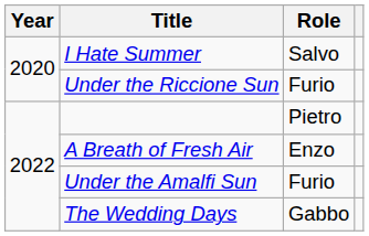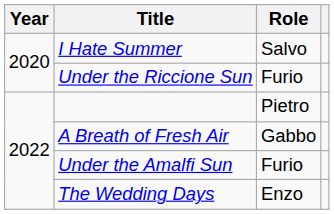 <table class="wikitable plainrowheaders sortable">
 <tr>
 <th>Year</th>
 <th>Title</th>
 <th>Role</th>
 <th class="unsortable"></th>
 </tr>
 <tr>
 <td rowspan="2">2020</td>
 <td><em><a href='#'>I Hate Summer</a></em></td>
 <td>Salvo</td>
 <td></td>
 </tr>
 <tr>
 <td><em><a href='#'>Under the Riccione Sun</a></em></td>
 <td>Furio</td>
 <td></td>
 </tr>
 <tr>
 <td rowspan="4">2022</td>
 <td><em></em></td>
 <td>Pietro</td>
 <td></td>
 </tr>
 <tr>
 <td><em><a href='#'>A Breath of Fresh Air</a></em></td>
-<td>Enzo</td>
+<td>Gabbo</td>
 <td></td>
 </tr>
 <tr>
 <td><em><a href='#'>Under the Amalfi Sun</a></em></td>
 <td>Furio</td>
 <td></td>
 </tr>
 <tr>
 <td><em><a href='#'>The Wedding Days</a></em></td>
-<td>Gabbo</td>
+<td>Enzo</td>
 <td></td>
 </tr>
 </table>
